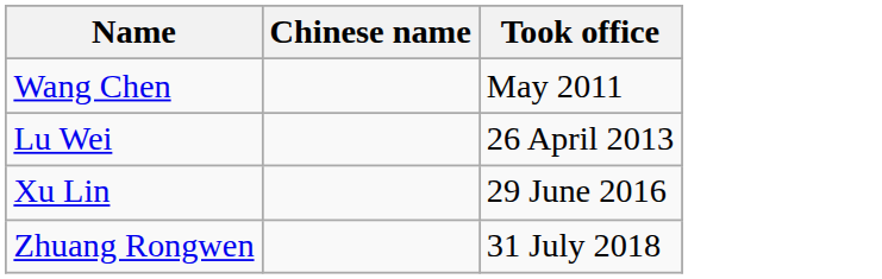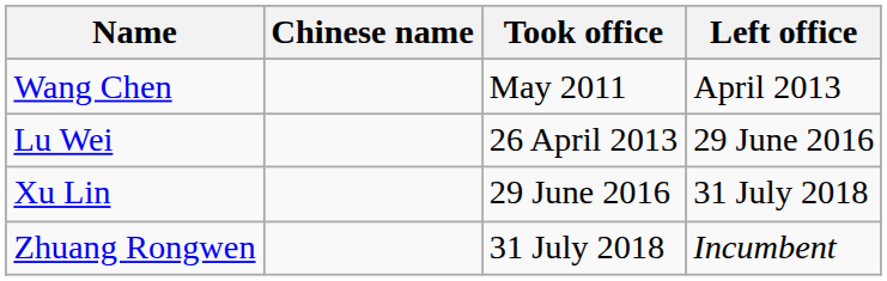 <table class="wikitable">
 <tr>
 <th>Name</th>
 <th>Chinese name</th>
 <th>Took office</th>
+<th>Left office</th>
 </tr>
 <tr>
 <td><a href='#'>Wang Chen</a></td>
 <td></td>
 <td>May 2011</td>
+<td>April 2013</td>
 </tr>
 <tr>
 <td><a href='#'>Lu Wei</a></td>
 <td></td>
 <td>26 April 2013</td>
+<td>29 June 2016</td>
 </tr>
 <tr>
 <td><a href='#'>Xu Lin</a></td>
 <td></td>
 <td>29 June 2016</td>
+<td>31 July 2018</td>
 </tr>
 <tr>
 <td><a href='#'>Zhuang Rongwen</a></td>
 <td></td>
 <td>31 July 2018</td>
+<td><em>Incumbent</em></td>
 </tr>
 </table>
